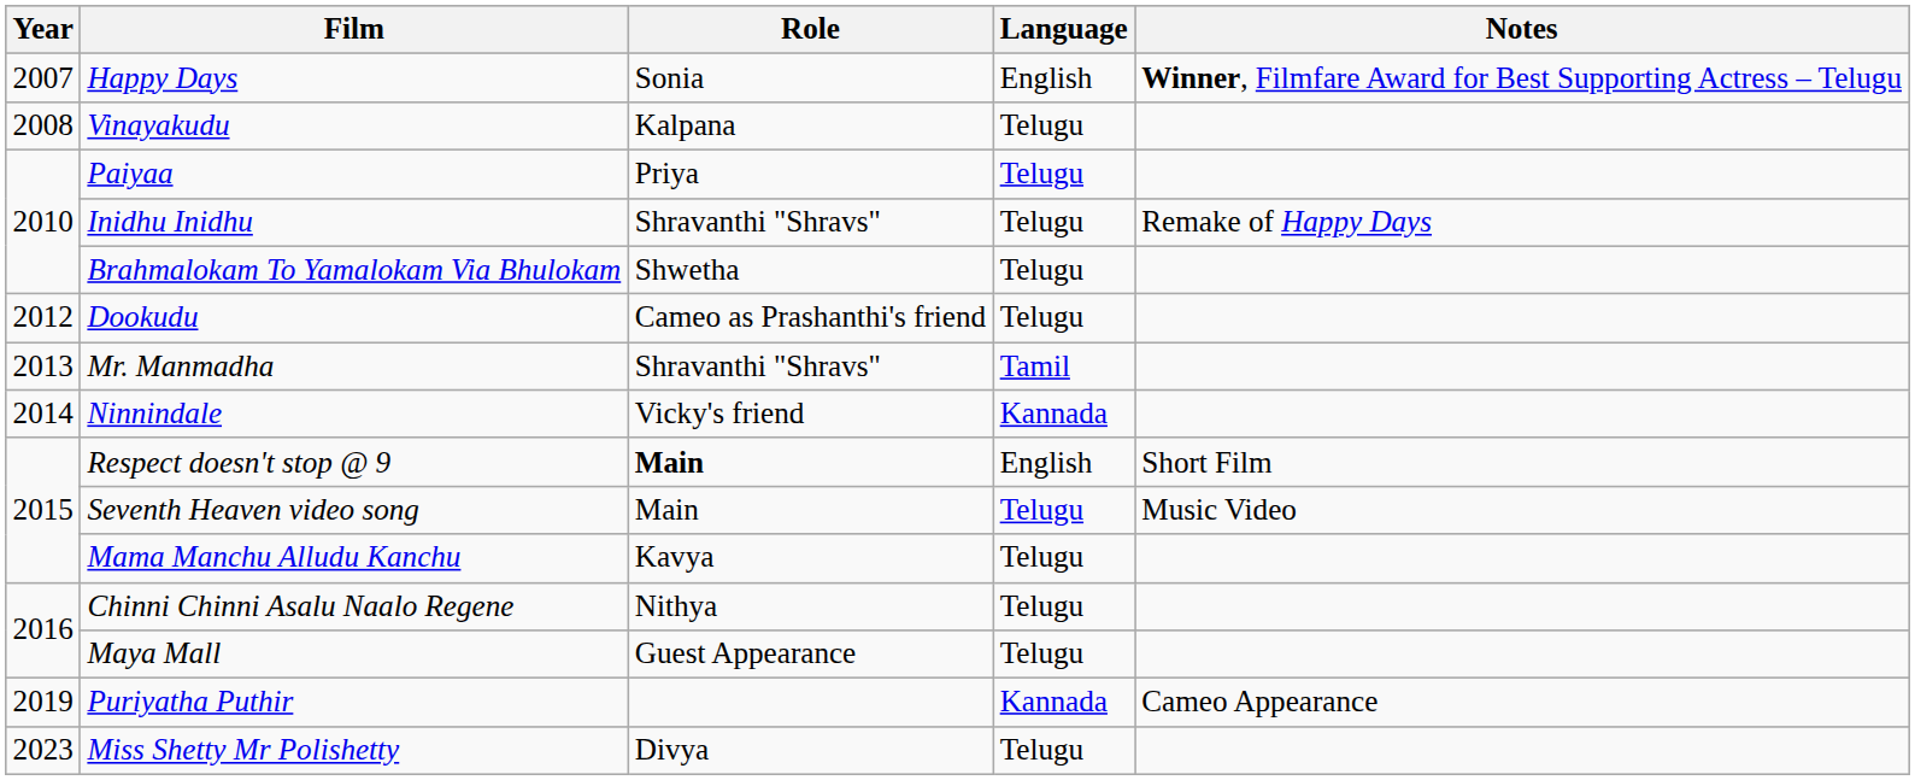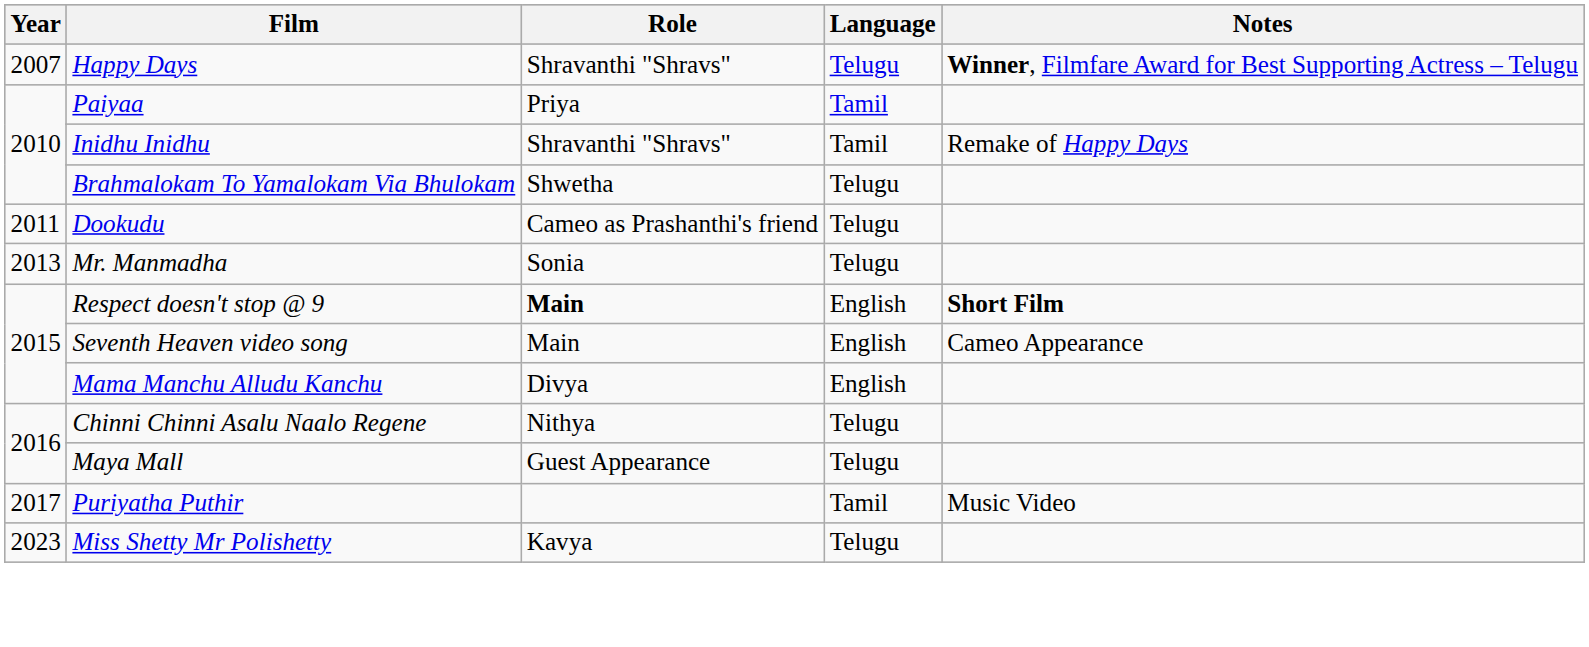 <table class="wikitable">
 <tr style="background:#ccc; text-align:center;">
 <th>Year</th>
 <th>Film</th>
 <th>Role</th>
 <th>Language</th>
 <th>Notes</th>
 </tr>
 <tr>
 <td>2007</td>
 <td><em><a href='#'>Happy Days</a></em></td>
-<td>Sonia</td>
-<td>English</td>
+<td>Shravanthi "Shravs"</td>
+<td><a href='#'>Telugu</a></td>
 <td><strong>Winner</strong>, <a href='#'>Filmfare Award for Best Supporting Actress – Telugu</a></td>
-</tr>
-<tr>
-<td>2008</td>
-<td><em><a href='#'>Vinayakudu</a></em></td>
-<td>Kalpana</td>
-<td>Telugu</td>
-<td></td>
 </tr>
 <tr>
 <td rowspan="3">2010</td>
 <td><em><a href='#'>Paiyaa</a></em></td>
 <td>Priya</td>
-<td><a href='#'>Telugu</a></td>
+<td><a href='#'>Tamil</a></td>
 <td></td>
 </tr>
 <tr>
 <td><em><a href='#'>Inidhu Inidhu</a></em></td>
 <td>Shravanthi "Shravs"</td>
-<td>Telugu</td>
+<td>Tamil</td>
 <td>Remake of <em><a href='#'>Happy Days</a></em></td>
 </tr>
 <tr>
 <td><em><a href='#'>Brahmalokam To Yamalokam Via Bhulokam</a></em></td>
 <td>Shwetha</td>
 <td>Telugu</td>
 <td></td>
 </tr>
 <tr>
-<td>2012</td>
+<td>2011</td>
 <td><em><a href='#'>Dookudu</a></em></td>
 <td>Cameo as Prashanthi's friend</td>
 <td>Telugu</td>
 <td></td>
 </tr>
 <tr>
 <td>2013</td>
 <td><em>Mr. Manmadha</em></td>
-<td>Shravanthi "Shravs"</td>
-<td><a href='#'>Tamil</a></td>
-<td></td>
-</tr>
-<tr>
-<td>2014</td>
-<td><em><a href='#'>Ninnindale</a></em></td>
-<td>Vicky's friend</td>
-<td><a href='#'>Kannada</a></td>
+<td>Sonia</td>
+<td>Telugu</td>
 <td></td>
 </tr>
 <tr>
 <td rowspan="3">2015</td>
 <td><em>Respect doesn't stop @ 9</em></td>
 <td><strong>Main</strong></td>
 <td>English</td>
-<td>Short Film</td>
+<td><strong>Short Film</strong></td>
 </tr>
 <tr>
 <td><em>Seventh Heaven video song</em></td>
 <td>Main</td>
-<td><a href='#'>Telugu</a></td>
-<td>Music Video</td>
+<td>English</td>
+<td>Cameo Appearance</td>
 </tr>
 <tr>
 <td><em><a href='#'>Mama Manchu Alludu Kanchu</a></em></td>
-<td>Kavya</td>
-<td>Telugu</td>
+<td>Divya</td>
+<td>English</td>
 <td></td>
 </tr>
 <tr>
 <td rowspan="2">2016</td>
 <td><em>Chinni Chinni Asalu Naalo Regene</em></td>
 <td>Nithya</td>
 <td>Telugu</td>
 <td></td>
 </tr>
 <tr>
 <td><em>Maya Mall</em></td>
 <td>Guest Appearance</td>
 <td>Telugu</td>
 <td></td>
 </tr>
 <tr>
-<td>2019</td>
+<td>2017</td>
 <td><em><a href='#'>Puriyatha Puthir</a></em></td>
 <td></td>
-<td><a href='#'>Kannada</a></td>
-<td>Cameo Appearance</td>
+<td>Tamil</td>
+<td>Music Video</td>
 </tr>
 <tr>
 <td>2023</td>
 <td><em><a href='#'>Miss Shetty Mr Polishetty</a></em></td>
-<td>Divya</td>
+<td>Kavya</td>
 <td>Telugu</td>
 <td></td>
 </tr>
 </table>
